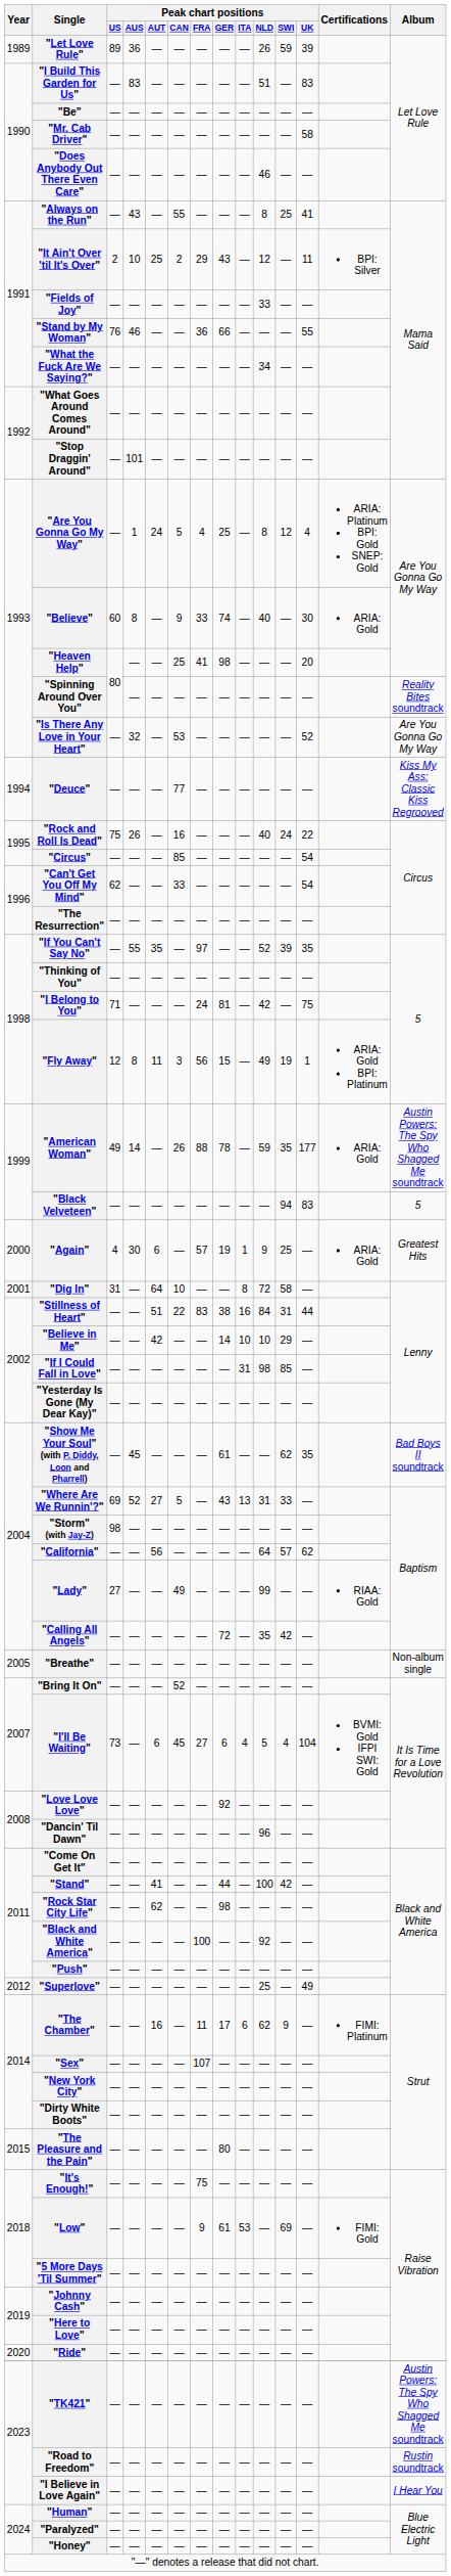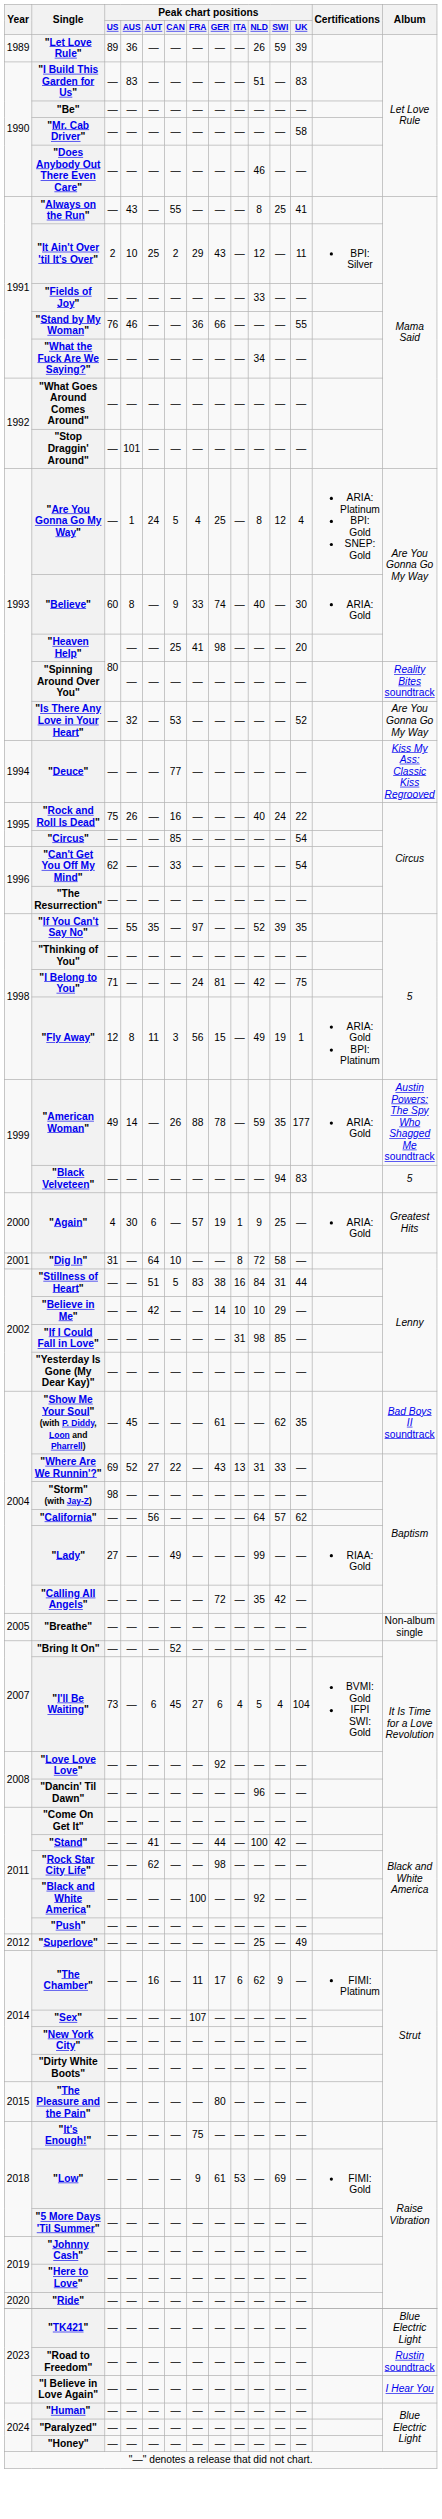 <table class="wikitable plainrowheaders" style="text-align:center;">
 <tr>
 <th rowspan="2">Year</th>
 <th rowspan="2">Single</th>
 <th colspan="10">Peak chart positions</th>
 <th rowspan="2" style="width:10em;">Certifications</th>
 <th rowspan="2">Album</th>
 </tr>
 <tr style="font-size:smaller;">
 <th width="20"><a href='#'>US</a><br></th>
 <th width="20"><a href='#'>AUS</a><br></th>
 <th width="20"><a href='#'>AUT</a><br></th>
 <th width="20"><a href='#'>CAN</a><br></th>
 <th width="20"><a href='#'>FRA</a><br></th>
 <th width="20"><a href='#'>GER</a><br></th>
 <th width="20"><a href='#'>ITA</a><br></th>
 <th width="20"><a href='#'>NLD</a><br></th>
 <th width="20"><a href='#'>SWI</a><br></th>
 <th width="20"><a href='#'>UK</a><br></th>
 </tr>
 <tr>
 <td>1989</td>
 <th scope="row">"<a href='#'>Let Love Rule</a>"</th>
 <td>89</td>
 <td>36</td>
 <td>—</td>
 <td>—</td>
 <td>—</td>
 <td>—</td>
 <td>—</td>
 <td>26</td>
 <td>59</td>
 <td>39</td>
 <td></td>
 <td rowspan="5"><em>Let Love Rule</em></td>
 </tr>
 <tr>
 <td rowspan="4">1990</td>
 <th scope="row">"<a href='#'>I Build This Garden for Us</a>"</th>
 <td>—</td>
 <td>83</td>
 <td>—</td>
 <td>—</td>
 <td>—</td>
 <td>—</td>
 <td>—</td>
 <td>51</td>
 <td>—</td>
 <td>83</td>
 </tr>
 <tr>
 <th scope="row">"Be"</th>
 <td>—</td>
 <td>—</td>
 <td>—</td>
 <td>—</td>
 <td>—</td>
 <td>—</td>
 <td>—</td>
 <td>—</td>
 <td>—</td>
 <td>—</td>
 <td></td>
 </tr>
 <tr>
 <th scope="row">"<a href='#'>Mr. Cab Driver</a>"</th>
 <td>—</td>
 <td>—</td>
 <td>—</td>
 <td>—</td>
 <td>—</td>
 <td>—</td>
 <td>—</td>
 <td>—</td>
 <td>—</td>
 <td>58</td>
 <td></td>
 </tr>
 <tr>
 <th scope="row">"<a href='#'>Does Anybody Out There Even Care</a>"</th>
 <td>—</td>
 <td>—</td>
 <td>—</td>
 <td>—</td>
 <td>—</td>
 <td>—</td>
 <td>—</td>
 <td>46</td>
 <td>—</td>
 <td>—</td>
 <td></td>
 </tr>
 <tr>
 <td rowspan="5">1991</td>
 <th scope="row">"<a href='#'>Always on the Run</a>"</th>
 <td>—</td>
 <td>43</td>
 <td>—</td>
 <td>55</td>
 <td>—</td>
 <td>—</td>
 <td>—</td>
 <td>8</td>
 <td>25</td>
 <td>41</td>
 <td></td>
 <td rowspan="7"><em>Mama Said</em></td>
 </tr>
 <tr>
 <th scope="row">"<a href='#'>It Ain't Over 'til It's Over</a>"</th>
 <td>2</td>
 <td>10</td>
 <td>25</td>
 <td>2</td>
 <td>29</td>
 <td>43</td>
 <td>—</td>
 <td>12</td>
 <td>—</td>
 <td>11</td>
 <td><br><ul><li>BPI: Silver</li></ul></td>
 </tr>
 <tr>
 <th scope="row">"<a href='#'>Fields of Joy</a>"</th>
 <td>—</td>
 <td>—</td>
 <td>—</td>
 <td>—</td>
 <td>—</td>
 <td>—</td>
 <td>—</td>
 <td>33</td>
 <td>—</td>
 <td>—</td>
 <td></td>
 </tr>
 <tr>
 <th scope="row">"<a href='#'>Stand by My Woman</a>"</th>
 <td>76</td>
 <td>46</td>
 <td>—</td>
 <td>—</td>
 <td>36</td>
 <td>66</td>
 <td>—</td>
 <td>—</td>
 <td>—</td>
 <td>55</td>
 <td></td>
 </tr>
 <tr>
 <th scope="row">"<a href='#'>What the Fuck Are We Saying?</a>"</th>
 <td>—</td>
 <td>—</td>
 <td>—</td>
 <td>—</td>
 <td>—</td>
 <td>—</td>
 <td>—</td>
 <td>34</td>
 <td>—</td>
 <td>—</td>
 <td></td>
 </tr>
 <tr>
 <td rowspan="2">1992</td>
 <th scope="row">"What Goes Around Comes Around"</th>
 <td>—</td>
 <td>—</td>
 <td>—</td>
 <td>—</td>
 <td>—</td>
 <td>—</td>
 <td>—</td>
 <td>—</td>
 <td>—</td>
 <td>—</td>
 <td></td>
 </tr>
 <tr>
 <th scope="row">"Stop Draggin' Around"</th>
 <td>—</td>
 <td>101</td>
 <td>—</td>
 <td>—</td>
 <td>—</td>
 <td>—</td>
 <td>—</td>
 <td>—</td>
 <td>—</td>
 <td>—</td>
 <td></td>
 </tr>
 <tr>
 <td rowspan="5">1993</td>
 <th scope="row">"<a href='#'>Are You Gonna Go My Way</a>"</th>
 <td>—</td>
 <td>1</td>
 <td>24</td>
 <td>5</td>
 <td>4</td>
 <td>25</td>
 <td>—</td>
 <td>8</td>
 <td>12</td>
 <td>4</td>
 <td><br><ul><li>ARIA: Platinum</li><li>BPI: Gold</li><li>SNEP: Gold</li></ul></td>
 <td rowspan="3"><em>Are You Gonna Go My Way</em></td>
 </tr>
 <tr>
 <th scope="row">"<a href='#'>Believe</a>"</th>
 <td>60</td>
 <td>8</td>
 <td>—</td>
 <td>9</td>
 <td>33</td>
 <td>74</td>
 <td>—</td>
 <td>40</td>
 <td>—</td>
 <td>30</td>
 <td><br><ul><li>ARIA: Gold</li></ul></td>
 </tr>
 <tr>
 <th scope="row">"<a href='#'>Heaven Help</a>"</th>
 <td rowspan="2">80</td>
 <td>—</td>
 <td>—</td>
 <td>25</td>
 <td>41</td>
 <td>98</td>
 <td>—</td>
 <td>—</td>
 <td>—</td>
 <td>20</td>
 <td></td>
 </tr>
 <tr>
 <th scope="row">"Spinning Around Over You"</th>
 <td>—</td>
 <td>—</td>
 <td>—</td>
 <td>—</td>
 <td>—</td>
 <td>—</td>
 <td>—</td>
 <td>—</td>
 <td>—</td>
 <td></td>
 <td><a href='#'><em>Reality Bites</em> soundtrack</a></td>
 </tr>
 <tr>
 <th scope="row">"<a href='#'>Is There Any Love in Your Heart</a>"</th>
 <td>—</td>
 <td>32</td>
 <td>—</td>
 <td>53</td>
 <td>—</td>
 <td>—</td>
 <td>—</td>
 <td>—</td>
 <td>—</td>
 <td>52</td>
 <td></td>
 <td><em>Are You Gonna Go My Way</em></td>
 </tr>
 <tr>
 <td>1994</td>
 <th scope="row">"<a href='#'>Deuce</a>"</th>
 <td>—</td>
 <td>—</td>
 <td>—</td>
 <td>77</td>
 <td>—</td>
 <td>—</td>
 <td>—</td>
 <td>—</td>
 <td>—</td>
 <td>—</td>
 <td></td>
 <td><em><a href='#'>Kiss My Ass: Classic Kiss Regrooved</a></em></td>
 </tr>
 <tr>
 <td rowspan="2">1995</td>
 <th scope="row">"<a href='#'>Rock and Roll Is Dead</a>"</th>
 <td>75</td>
 <td>26</td>
 <td>—</td>
 <td>16</td>
 <td>—</td>
 <td>—</td>
 <td>—</td>
 <td>40</td>
 <td>24</td>
 <td>22</td>
 <td></td>
 <td rowspan="4"><em>Circus</em></td>
 </tr>
 <tr>
 <th scope="row">"<a href='#'>Circus</a>"</th>
 <td>—</td>
 <td>—</td>
 <td>—</td>
 <td>85</td>
 <td>—</td>
 <td>—</td>
 <td>—</td>
 <td>—</td>
 <td>—</td>
 <td>54</td>
 <td></td>
 </tr>
 <tr>
 <td rowspan="2">1996</td>
 <th scope="row">"<a href='#'>Can't Get You Off My Mind</a>"</th>
 <td>62</td>
 <td>—</td>
 <td>—</td>
 <td>33</td>
 <td>—</td>
 <td>—</td>
 <td>—</td>
 <td>—</td>
 <td>—</td>
 <td>54</td>
 <td></td>
 </tr>
 <tr>
 <th scope="row">"The Resurrection"</th>
 <td>—</td>
 <td>—</td>
 <td>—</td>
 <td>—</td>
 <td>—</td>
 <td>—</td>
 <td>—</td>
 <td>—</td>
 <td>—</td>
 <td>—</td>
 <td></td>
 </tr>
 <tr>
 <td rowspan="4">1998</td>
 <th scope="row">"<a href='#'>If You Can't Say No</a>"</th>
 <td>—</td>
 <td>55</td>
 <td>35</td>
 <td>—</td>
 <td>97</td>
 <td>—</td>
 <td>—</td>
 <td>52</td>
 <td>39</td>
 <td>35</td>
 <td></td>
 <td rowspan="4"><em>5</em></td>
 </tr>
 <tr>
 <th scope="row">"Thinking of You"</th>
 <td>—</td>
 <td>—</td>
 <td>—</td>
 <td>—</td>
 <td>—</td>
 <td>—</td>
 <td>—</td>
 <td>—</td>
 <td>—</td>
 <td>—</td>
 <td></td>
 </tr>
 <tr>
 <th scope="row">"<a href='#'>I Belong to You</a>"</th>
 <td>71</td>
 <td>—</td>
 <td>—</td>
 <td>—</td>
 <td>24</td>
 <td>81</td>
 <td>—</td>
 <td>42</td>
 <td>—</td>
 <td>75</td>
 <td></td>
 </tr>
 <tr>
 <th scope="row">"<a href='#'>Fly Away</a>"</th>
 <td>12</td>
 <td>8</td>
 <td>11</td>
 <td>3</td>
 <td>56</td>
 <td>15</td>
 <td>—</td>
 <td>49</td>
 <td>19</td>
 <td>1</td>
 <td><br><ul><li>ARIA: Gold</li><li>BPI: Platinum</li></ul></td>
 </tr>
 <tr>
 <td rowspan="2">1999</td>
 <th scope="row">"<a href='#'>American Woman</a>"</th>
 <td>49</td>
 <td>14</td>
 <td>—</td>
 <td>26</td>
 <td>88</td>
 <td>78</td>
 <td>—</td>
 <td>59</td>
 <td>35</td>
 <td>177</td>
 <td><br><ul><li>ARIA: Gold</li></ul></td>
 <td><a href='#'><em>Austin Powers: The Spy Who Shagged Me</em> soundtrack</a></td>
 </tr>
 <tr>
 <th scope="row">"<a href='#'>Black Velveteen</a>"</th>
 <td>—</td>
 <td>—</td>
 <td>—</td>
 <td>—</td>
 <td>—</td>
 <td>—</td>
 <td>—</td>
 <td>—</td>
 <td>94</td>
 <td>83</td>
 <td></td>
 <td><em>5</em></td>
 </tr>
 <tr>
 <td>2000</td>
 <th scope="row">"<a href='#'>Again</a>"</th>
 <td>4</td>
 <td>30</td>
 <td>6</td>
 <td>—</td>
 <td>57</td>
 <td>19</td>
 <td>1</td>
 <td>9</td>
 <td>25</td>
 <td>—</td>
 <td><br><ul><li>ARIA: Gold</li></ul></td>
 <td><em>Greatest Hits</em></td>
 </tr>
 <tr>
 <td>2001</td>
 <th scope="row">"<a href='#'>Dig In</a>"</th>
 <td>31</td>
 <td>—</td>
 <td>64</td>
 <td>10</td>
 <td>—</td>
 <td>—</td>
 <td>8</td>
 <td>72</td>
 <td>58</td>
 <td>—</td>
 <td></td>
 <td rowspan="5"><em>Lenny</em></td>
 </tr>
 <tr>
 <td rowspan="4">2002</td>
 <th scope="row">"<a href='#'>Stillness of Heart</a>"</th>
 <td>—</td>
 <td>—</td>
 <td>51</td>
-<td>22</td>
+<td>5</td>
 <td>83</td>
 <td>38</td>
 <td>16</td>
 <td>84</td>
 <td>31</td>
 <td>44</td>
 <td></td>
 </tr>
 <tr>
 <th scope="row">"<a href='#'>Believe in Me</a>"</th>
 <td>—</td>
 <td>—</td>
 <td>42</td>
 <td>—</td>
 <td>—</td>
 <td>14</td>
 <td>10</td>
 <td>10</td>
 <td>29</td>
 <td>—</td>
 <td></td>
 </tr>
 <tr>
 <th scope="row">"<a href='#'>If I Could Fall in Love</a>"</th>
 <td>—</td>
 <td>—</td>
 <td>—</td>
 <td>—</td>
 <td>—</td>
 <td>—</td>
 <td>31</td>
 <td>98</td>
 <td>85</td>
 <td>—</td>
 <td></td>
 </tr>
 <tr>
 <th scope="row">"Yesterday Is Gone (My Dear Kay)"</th>
 <td>—</td>
 <td>—</td>
 <td>—</td>
 <td>—</td>
 <td>—</td>
 <td>—</td>
 <td>—</td>
 <td>—</td>
 <td>—</td>
 <td>—</td>
 <td></td>
 </tr>
 <tr>
 <td rowspan="6">2004</td>
 <th scope="row">"<a href='#'>Show Me Your Soul</a>" <br><small>(with <a href='#'>P. Diddy</a>, <a href='#'>Loon</a> and <a href='#'>Pharrell</a>)</small></th>
 <td>—</td>
 <td>45</td>
 <td>—</td>
 <td>—</td>
 <td>—</td>
 <td>61</td>
 <td>—</td>
 <td>—</td>
 <td>62</td>
 <td>35</td>
 <td></td>
 <td><a href='#'><em>Bad Boys II</em> soundtrack</a></td>
 </tr>
 <tr>
 <th scope="row">"<a href='#'>Where Are We Runnin'?</a>"</th>
 <td>69</td>
 <td>52</td>
 <td>27</td>
-<td>5</td>
+<td>22</td>
 <td>—</td>
 <td>43</td>
 <td>13</td>
 <td>31</td>
 <td>33</td>
 <td>—</td>
 <td></td>
 <td rowspan="5"><em>Baptism</em></td>
 </tr>
 <tr>
 <th scope="row">"Storm"<br><small>(with <a href='#'>Jay-Z</a>)</small></th>
 <td>98</td>
 <td>—</td>
 <td>—</td>
 <td>—</td>
 <td>—</td>
 <td>—</td>
 <td>—</td>
 <td>—</td>
 <td>—</td>
 <td>—</td>
 <td></td>
 </tr>
 <tr>
 <th scope="row">"<a href='#'>California</a>"</th>
 <td>—</td>
 <td>—</td>
 <td>56</td>
 <td>—</td>
 <td>—</td>
 <td>—</td>
 <td>—</td>
 <td>64</td>
 <td>57</td>
 <td>62</td>
 <td></td>
 </tr>
 <tr>
 <th scope="row">"<a href='#'>Lady</a>"</th>
 <td>27</td>
 <td>—</td>
 <td>—</td>
 <td>49</td>
 <td>—</td>
 <td>—</td>
 <td>—</td>
 <td>99</td>
 <td>—</td>
 <td>—</td>
 <td><br><ul><li>RIAA: Gold</li></ul></td>
 </tr>
 <tr>
 <th scope="row">"<a href='#'>Calling All Angels</a>"</th>
 <td>—</td>
 <td>—</td>
 <td>—</td>
 <td>—</td>
 <td>—</td>
 <td>72</td>
 <td>—</td>
 <td>35</td>
 <td>42</td>
 <td>—</td>
 <td></td>
 </tr>
 <tr>
 <td>2005</td>
 <th scope="row">"Breathe"</th>
 <td>—</td>
 <td>—</td>
 <td>—</td>
 <td>—</td>
 <td>—</td>
 <td>—</td>
 <td>—</td>
 <td>—</td>
 <td>—</td>
 <td>—</td>
 <td></td>
 <td>Non-album single</td>
 </tr>
 <tr>
 <td rowspan="2">2007</td>
 <th scope="row">"Bring It On"</th>
 <td>—</td>
 <td>—</td>
 <td>—</td>
 <td>52</td>
 <td>—</td>
 <td>—</td>
 <td>—</td>
 <td>—</td>
 <td>—</td>
 <td>—</td>
 <td></td>
 <td rowspan="4"><em>It Is Time for a Love Revolution</em></td>
 </tr>
 <tr>
 <th scope="row">"<a href='#'>I'll Be Waiting</a>"</th>
 <td>73</td>
 <td>—</td>
 <td>6</td>
 <td>45</td>
 <td>27</td>
 <td>6</td>
 <td>4</td>
 <td>5</td>
 <td>4</td>
 <td>104</td>
 <td><br><ul><li>BVMI: Gold</li><li>IFPI SWI: Gold</li></ul></td>
 </tr>
 <tr>
 <td rowspan="2">2008</td>
 <th scope="row">"<a href='#'>Love Love Love</a>"</th>
 <td>—</td>
 <td>—</td>
 <td>—</td>
 <td>—</td>
 <td>—</td>
 <td>92</td>
 <td>—</td>
 <td>—</td>
 <td>—</td>
 <td>—</td>
 <td></td>
 </tr>
 <tr>
 <th scope="row">"Dancin' Til Dawn"</th>
 <td>—</td>
 <td>—</td>
 <td>—</td>
 <td>—</td>
 <td>—</td>
 <td>—</td>
 <td>—</td>
 <td>96</td>
 <td>—</td>
 <td>—</td>
 <td></td>
 </tr>
 <tr>
 <td rowspan="5">2011</td>
 <th scope="row">"Come On Get It"</th>
 <td>—</td>
 <td>—</td>
 <td>—</td>
 <td>—</td>
 <td>—</td>
 <td>—</td>
 <td>—</td>
 <td>—</td>
 <td>—</td>
 <td>—</td>
 <td></td>
 <td rowspan="6"><em>Black and White America</em></td>
 </tr>
 <tr>
 <th scope="row">"<a href='#'>Stand</a>"</th>
 <td>—</td>
 <td>—</td>
 <td>41</td>
 <td>—</td>
 <td>—</td>
 <td>44</td>
 <td>—</td>
 <td>100</td>
 <td>42</td>
 <td>—</td>
 <td></td>
 </tr>
 <tr>
 <th scope="row">"<a href='#'>Rock Star City Life</a>"</th>
 <td>—</td>
 <td>—</td>
 <td>62</td>
 <td>—</td>
 <td>—</td>
 <td>98</td>
 <td>—</td>
 <td>—</td>
 <td>—</td>
 <td>—</td>
 <td></td>
 </tr>
 <tr>
 <th scope="row">"<a href='#'>Black and White America</a>"</th>
 <td>—</td>
 <td>—</td>
 <td>—</td>
 <td>—</td>
 <td>100</td>
 <td>—</td>
 <td>—</td>
 <td>92</td>
 <td>—</td>
 <td>—</td>
 <td></td>
 </tr>
 <tr>
 <th scope="row">"<a href='#'>Push</a>"</th>
 <td>—</td>
 <td>—</td>
 <td>—</td>
 <td>—</td>
 <td>—</td>
 <td>—</td>
 <td>—</td>
 <td>—</td>
 <td>—</td>
 <td>—</td>
 <td></td>
 </tr>
 <tr>
 <td>2012</td>
 <th scope="row">"<a href='#'>Superlove</a>"</th>
 <td>—</td>
 <td>—</td>
 <td>—</td>
 <td>—</td>
 <td>—</td>
 <td>—</td>
 <td>—</td>
 <td>25</td>
 <td>—</td>
 <td>49</td>
 <td></td>
 </tr>
 <tr>
 <td rowspan="4">2014</td>
 <th scope="row">"<a href='#'>The Chamber</a>"</th>
 <td>—</td>
 <td>—</td>
 <td>16</td>
 <td>—</td>
 <td>11</td>
 <td>17</td>
 <td>6</td>
 <td>62</td>
 <td>9</td>
 <td>—</td>
 <td><br><ul><li>FIMI: Platinum</li></ul></td>
 <td rowspan="5"><em>Strut</em></td>
 </tr>
 <tr>
 <th scope="row">"<a href='#'>Sex</a>"</th>
 <td>—</td>
 <td>—</td>
 <td>—</td>
 <td>—</td>
 <td>107</td>
 <td>—</td>
 <td>—</td>
 <td>—</td>
 <td>—</td>
 <td>—</td>
 <td></td>
 </tr>
 <tr>
 <th scope="row">"<a href='#'>New York City</a>"</th>
 <td>—</td>
 <td>—</td>
 <td>—</td>
 <td>—</td>
 <td>—</td>
 <td>—</td>
 <td>—</td>
 <td>—</td>
 <td>—</td>
 <td>—</td>
 <td></td>
 </tr>
 <tr>
 <th scope="row">"Dirty White Boots"</th>
 <td>—</td>
 <td>—</td>
 <td>—</td>
 <td>—</td>
 <td>—</td>
 <td>—</td>
 <td>—</td>
 <td>—</td>
 <td>—</td>
 <td>—</td>
 <td></td>
 </tr>
 <tr>
 <td>2015</td>
 <th scope="row">"<a href='#'>The Pleasure and the Pain</a>"</th>
 <td>—</td>
 <td>—</td>
 <td>—</td>
 <td>—</td>
 <td>—</td>
 <td>80</td>
 <td>—</td>
 <td>—</td>
 <td>—</td>
 <td>—</td>
 <td></td>
 </tr>
 <tr>
 <td rowspan="3">2018</td>
 <th scope="row">"<a href='#'>It's Enough!</a>"</th>
 <td>—</td>
 <td>—</td>
 <td>—</td>
 <td>—</td>
 <td>75</td>
 <td>—</td>
 <td>—</td>
 <td>—</td>
 <td>—</td>
 <td>—</td>
 <td></td>
 <td rowspan="6"><em>Raise Vibration</em></td>
 </tr>
 <tr>
 <th scope="row">"<a href='#'>Low</a>"</th>
 <td>—</td>
 <td>—</td>
 <td>—</td>
 <td>—</td>
 <td>9</td>
 <td>61</td>
 <td>53</td>
 <td>—</td>
 <td>69</td>
 <td>—</td>
 <td><br><ul><li>FIMI: Gold</li></ul></td>
 </tr>
 <tr>
 <th scope="row">"<a href='#'>5 More Days 'Til Summer</a>"</th>
 <td>—</td>
 <td>—</td>
 <td>—</td>
 <td>—</td>
 <td>—</td>
 <td>—</td>
 <td>—</td>
 <td>—</td>
 <td>—</td>
 <td>—</td>
 <td></td>
 </tr>
 <tr>
 <td rowspan="2">2019</td>
 <th scope="row">"<a href='#'>Johnny Cash</a>"</th>
 <td>—</td>
 <td>—</td>
 <td>—</td>
 <td>—</td>
 <td>—</td>
 <td>—</td>
 <td>—</td>
 <td>—</td>
 <td>—</td>
 <td>—</td>
 <td></td>
 </tr>
 <tr>
 <th scope="row">"<a href='#'>Here to Love</a>"</th>
 <td>—</td>
 <td>—</td>
 <td>—</td>
 <td>—</td>
 <td>—</td>
 <td>—</td>
 <td>—</td>
 <td>—</td>
 <td>—</td>
 <td>—</td>
 <td></td>
 </tr>
 <tr>
 <td>2020</td>
 <th scope="row">"<a href='#'>Ride</a>"</th>
 <td>—</td>
 <td>—</td>
 <td>—</td>
 <td>—</td>
 <td>—</td>
 <td>—</td>
 <td>—</td>
 <td>—</td>
 <td>—</td>
 <td>—</td>
 <td></td>
 </tr>
 <tr>
 </tr>
 <tr>
 <td rowspan="3">2023</td>
 <th scope="row">"<a href='#'>TK421</a>"</th>
 <td>—</td>
 <td>—</td>
 <td>—</td>
 <td>—</td>
 <td>—</td>
 <td>—</td>
 <td>—</td>
 <td>—</td>
 <td>—</td>
 <td>—</td>
 <td></td>
-<td><a href='#'><em>Austin Powers: The Spy Who Shagged Me</em> soundtrack</a></td>
+<td><em>Blue Electric Light</em></td>
 </tr>
 <tr>
 <th scope="row">"Road to Freedom"</th>
 <td>—</td>
 <td>—</td>
 <td>—</td>
 <td>—</td>
 <td>—</td>
 <td>—</td>
 <td>—</td>
 <td>—</td>
 <td>—</td>
 <td>—</td>
 <td></td>
 <td><a href='#'><em>Rustin</em> soundtrack</a></td>
 </tr>
 <tr>
 <th scope="row">"I Believe in Love Again"<br></th>
 <td>—</td>
 <td>—</td>
 <td>—</td>
 <td>—</td>
 <td>—</td>
 <td>—</td>
 <td>—</td>
 <td>—</td>
 <td>—</td>
 <td>—</td>
 <td></td>
 <td><em><a href='#'>I Hear You</a></em></td>
 </tr>
 <tr>
 <td rowspan=3>2024</td>
 <th scope="row">"<a href='#'>Human</a>"</th>
 <td>—</td>
 <td>—</td>
 <td>—</td>
 <td>—</td>
 <td>—</td>
 <td>—</td>
 <td>—</td>
 <td>—</td>
 <td>—</td>
 <td>—</td>
 <td></td>
 <td rowspan=3><em>Blue Electric Light</em></td>
 </tr>
 <tr>
 <th scope="row">"Paralyzed"</th>
 <td>—</td>
 <td>—</td>
 <td>—</td>
 <td>—</td>
 <td>—</td>
 <td>—</td>
 <td>—</td>
 <td>—</td>
 <td>—</td>
 <td>—</td>
 <td></td>
 </tr>
 <tr>
 <th scope="row">"Honey"</th>
 <td>—</td>
 <td>—</td>
 <td>—</td>
 <td>—</td>
 <td>—</td>
 <td>—</td>
 <td>—</td>
 <td>—</td>
 <td>—</td>
 <td>—</td>
 <td></td>
 </tr>
 <tr>
 <td align="center" colspan="16">"—" denotes a release that did not chart.</td>
 </tr>
 </table>
